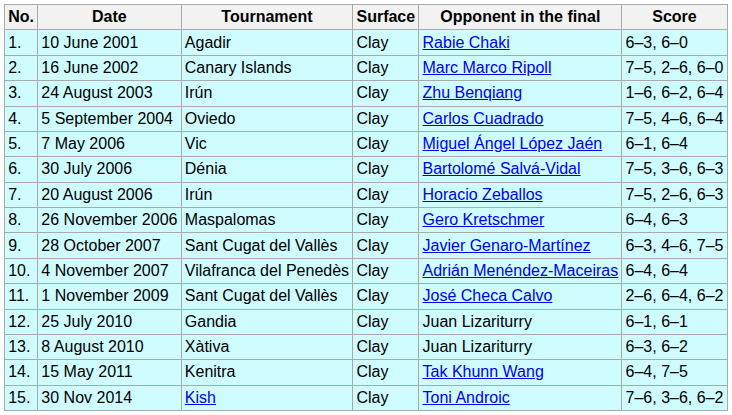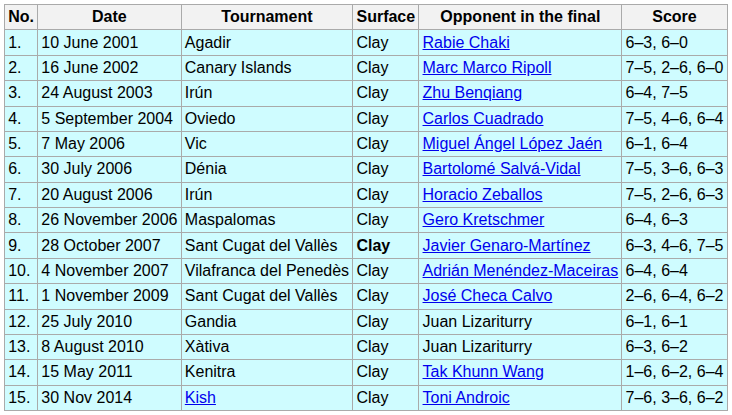 <table class="wikitable">
 <tr>
 <th>No.</th>
 <th>Date</th>
 <th>Tournament</th>
 <th>Surface</th>
 <th>Opponent in the final</th>
 <th>Score</th>
 </tr>
 <tr bgcolor="CFFCFF">
 <td>1.</td>
 <td>10 June 2001</td>
 <td>Agadir</td>
 <td>Clay</td>
 <td> <a href='#'>Rabie Chaki</a></td>
 <td>6–3, 6–0</td>
 </tr>
 <tr bgcolor="CFFCFF">
 <td>2.</td>
 <td>16 June 2002</td>
 <td>Canary Islands</td>
 <td>Clay</td>
 <td> <a href='#'>Marc Marco Ripoll</a></td>
 <td>7–5, 2–6, 6–0</td>
 </tr>
 <tr bgcolor="CFFCFF">
 <td>3.</td>
 <td>24 August 2003</td>
 <td>Irún</td>
 <td>Clay</td>
 <td> <a href='#'>Zhu Benqiang</a></td>
-<td>1–6, 6–2, 6–4</td>
+<td>6–4, 7–5</td>
 </tr>
 <tr bgcolor="CFFCFF">
 <td>4.</td>
 <td>5 September 2004</td>
 <td>Oviedo</td>
 <td>Clay</td>
 <td> <a href='#'>Carlos Cuadrado</a></td>
 <td>7–5, 4–6, 6–4</td>
 </tr>
 <tr bgcolor="CFFCFF">
 <td>5.</td>
 <td>7 May 2006</td>
 <td>Vic</td>
 <td>Clay</td>
 <td> <a href='#'>Miguel Ángel López Jaén</a></td>
 <td>6–1, 6–4</td>
 </tr>
 <tr bgcolor="CFFCFF">
 <td>6.</td>
 <td>30 July 2006</td>
 <td>Dénia</td>
 <td>Clay</td>
 <td> <a href='#'>Bartolomé Salvá-Vidal</a></td>
 <td>7–5, 3–6, 6–3</td>
 </tr>
 <tr bgcolor="CFFCFF">
 <td>7.</td>
 <td>20 August 2006</td>
 <td>Irún</td>
 <td>Clay</td>
 <td> <a href='#'>Horacio Zeballos</a></td>
 <td>7–5, 2–6, 6–3</td>
 </tr>
 <tr bgcolor="CFFCFF">
 <td>8.</td>
 <td>26 November 2006</td>
 <td>Maspalomas</td>
 <td>Clay</td>
 <td> <a href='#'>Gero Kretschmer</a></td>
 <td>6–4, 6–3</td>
 </tr>
 <tr bgcolor="CFFCFF">
 <td>9.</td>
 <td>28 October 2007</td>
 <td>Sant Cugat del Vallès</td>
-<td>Clay</td>
+<td><strong>Clay</strong></td>
 <td> <a href='#'>Javier Genaro-Martínez</a></td>
 <td>6–3, 4–6, 7–5</td>
 </tr>
 <tr bgcolor="CFFCFF">
 <td>10.</td>
 <td>4 November 2007</td>
 <td>Vilafranca del Penedès</td>
 <td>Clay</td>
 <td> <a href='#'>Adrián Menéndez-Maceiras</a></td>
 <td>6–4, 6–4</td>
 </tr>
 <tr bgcolor="CFFCFF">
 <td>11.</td>
 <td>1 November 2009</td>
 <td>Sant Cugat del Vallès</td>
 <td>Clay</td>
 <td> <a href='#'>José Checa Calvo</a></td>
 <td>2–6, 6–4, 6–2</td>
 </tr>
 <tr bgcolor="CFFCFF">
 <td>12.</td>
 <td>25 July 2010</td>
 <td>Gandia</td>
 <td>Clay</td>
 <td> Juan Lizariturry</td>
 <td>6–1, 6–1</td>
 </tr>
 <tr bgcolor="CFFCFF">
 <td>13.</td>
 <td>8 August 2010</td>
 <td>Xàtiva</td>
 <td>Clay</td>
 <td> Juan Lizariturry</td>
 <td>6–3, 6–2</td>
 </tr>
 <tr bgcolor="CFFCFF">
 <td>14.</td>
 <td>15 May 2011</td>
 <td>Kenitra</td>
 <td>Clay</td>
 <td> <a href='#'>Tak Khunn Wang</a></td>
-<td>6–4, 7–5</td>
+<td>1–6, 6–2, 6–4</td>
 </tr>
 <tr bgcolor="CFFCFF">
 <td>15.</td>
 <td>30 Nov 2014</td>
 <td><a href='#'>Kish</a></td>
 <td>Clay</td>
 <td> <a href='#'>Toni Androic</a></td>
 <td>7–6, 3–6, 6–2</td>
 </tr>
 </table>
